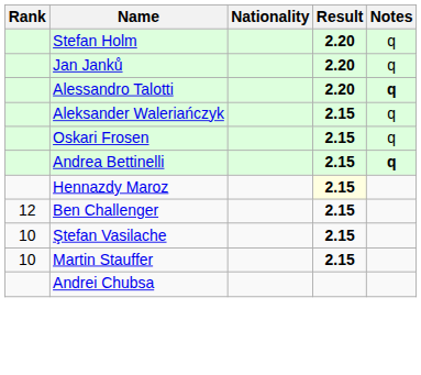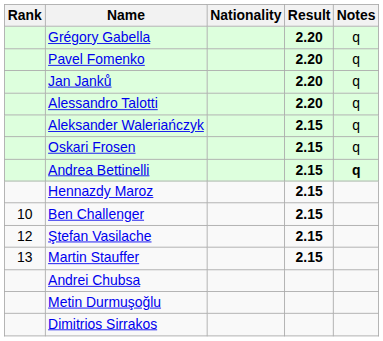 <table class="wikitable sortable" style="text-align:center">
 <tr>
 <th>Rank</th>
 <th>Name</th>
 <th>Nationality</th>
 <th>Result</th>
 <th>Notes</th>
 </tr>
 <tr bgcolor=ddffdd>
 <td></td>
-<td align=left><a href='#'>Stefan Holm</a></td>
+<td align=left><a href='#'>Grégory Gabella</a></td>
+<td align=left></td>
+<td><strong>2.20</strong></td>
+<td>q</td>
+</tr>
+<tr bgcolor=ddffdd>
+<td></td>
+<td align=left><a href='#'>Pavel Fomenko</a></td>
 <td align=left></td>
 <td><strong>2.20</strong></td>
 <td>q</td>
 </tr>
 <tr bgcolor=ddffdd>
 <td></td>
 <td align=left><a href='#'>Jan Janků</a></td>
 <td align=left></td>
 <td><strong>2.20</strong></td>
 <td>q</td>
 </tr>
 <tr bgcolor=ddffdd>
 <td></td>
 <td align=left><a href='#'>Alessandro Talotti</a></td>
 <td align=left></td>
 <td><strong>2.20</strong></td>
-<td><strong>q</strong></td>
+<td>q</td>
 </tr>
 <tr bgcolor=ddffdd>
 <td></td>
 <td align=left><a href='#'>Aleksander Waleriańczyk</a></td>
 <td align=left></td>
 <td><strong>2.15</strong></td>
 <td>q</td>
 </tr>
 <tr bgcolor=ddffdd>
 <td></td>
 <td align=left><a href='#'>Oskari Frosen</a></td>
 <td align=left></td>
 <td><strong>2.15</strong></td>
 <td>q</td>
 </tr>
 <tr bgcolor=ddffdd>
 <td></td>
 <td align=left><a href='#'>Andrea Bettinelli</a></td>
 <td align=left></td>
 <td><strong>2.15</strong></td>
 <td><strong>q</strong></td>
 </tr>
 <tr>
 <td></td>
 <td align=left><a href='#'>Hennazdy Maroz</a></td>
 <td align=left></td>
-<td style="background: lightyellow;"><strong>2.15</strong></td>
+<td><strong>2.15</strong></td>
 <td></td>
 </tr>
 <tr>
-<td>12</td>
+<td>10</td>
 <td align=left><a href='#'>Ben Challenger</a></td>
 <td align=left></td>
 <td><strong>2.15</strong></td>
 <td></td>
 </tr>
 <tr>
-<td>10</td>
+<td>12</td>
 <td align=left><a href='#'>Ştefan Vasilache</a></td>
 <td align=left></td>
 <td><strong>2.15</strong></td>
 <td></td>
 </tr>
 <tr>
-<td>10</td>
+<td>13</td>
 <td align=left><a href='#'>Martin Stauffer</a></td>
 <td align=left></td>
 <td><strong>2.15</strong></td>
 <td></td>
 </tr>
 <tr>
 <td></td>
 <td align=left><a href='#'>Andrei Chubsa</a></td>
 <td align=left></td>
 <td><strong></strong></td>
 <td></td>
 </tr>
+<tr>
+<td></td>
+<td align=left><a href='#'>Metin Durmuşoğlu</a></td>
+<td align=left></td>
+<td><strong></strong></td>
+<td></td>
+</tr>
+<tr>
+<td></td>
+<td align=left><a href='#'>Dimitrios Sirrakos</a></td>
+<td align=left></td>
+<td><strong></strong></td>
+<td></td>
+</tr>
 </table>
